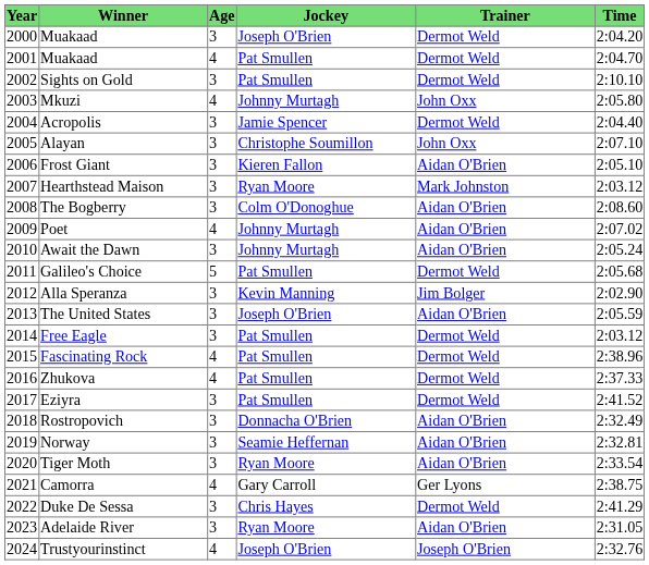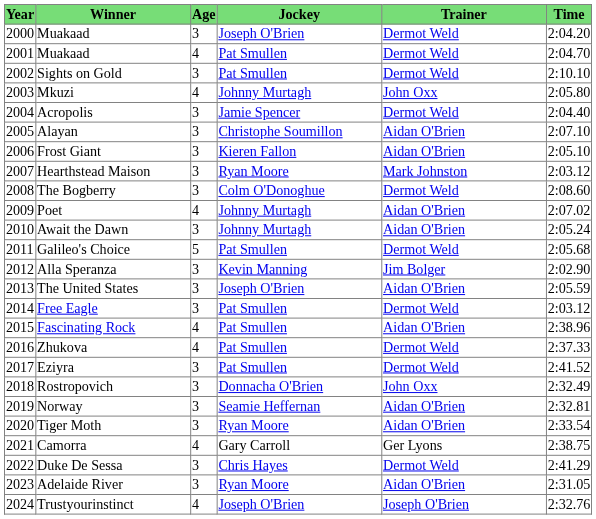 <table class = "sortable" | border="1" style="border-collapse: collapse; font-size:90%">
 <tr bgcolor="#77dd77" align="center">
 <th>Year</th>
 <th>Winner</th>
 <th>Age</th>
 <th>Jockey</th>
 <th>Trainer</th>
 <th>Time</th>
 </tr>
 <tr>
 <td>2000</td>
 <td>Muakaad</td>
 <td>3</td>
 <td><a href='#'>Joseph O'Brien</a></td>
 <td><a href='#'>Dermot Weld</a></td>
 <td>2:04.20</td>
 </tr>
 <tr>
 <td>2001</td>
 <td width=155px>Muakaad</td>
 <td>4</td>
 <td width=165px><a href='#'>Pat Smullen</a></td>
 <td width=165px><a href='#'>Dermot Weld</a></td>
 <td>2:04.70</td>
 </tr>
 <tr>
 <td>2002</td>
 <td>Sights on Gold</td>
 <td>3</td>
 <td><a href='#'>Pat Smullen</a></td>
 <td><a href='#'>Dermot Weld</a></td>
 <td>2:10.10</td>
 </tr>
 <tr>
 <td>2003</td>
 <td>Mkuzi</td>
 <td>4</td>
 <td><a href='#'>Johnny Murtagh</a></td>
 <td><a href='#'>John Oxx</a></td>
 <td>2:05.80</td>
 </tr>
 <tr>
 <td>2004</td>
 <td>Acropolis</td>
 <td>3</td>
 <td><a href='#'>Jamie Spencer</a></td>
 <td><a href='#'>Dermot Weld</a></td>
 <td>2:04.40</td>
 </tr>
 <tr>
 <td>2005</td>
 <td>Alayan</td>
 <td>3</td>
 <td><a href='#'>Christophe Soumillon</a></td>
-<td><a href='#'>John Oxx</a></td>
+<td><a href='#'>Aidan O'Brien</a></td>
 <td>2:07.10</td>
 </tr>
 <tr>
 <td>2006</td>
 <td>Frost Giant</td>
 <td>3</td>
 <td><a href='#'>Kieren Fallon</a></td>
 <td><a href='#'>Aidan O'Brien</a></td>
 <td>2:05.10</td>
 </tr>
 <tr>
 <td>2007</td>
 <td>Hearthstead Maison</td>
 <td>3</td>
 <td><a href='#'>Ryan Moore</a></td>
 <td><a href='#'>Mark Johnston</a></td>
 <td>2:03.12</td>
 </tr>
 <tr>
 <td>2008</td>
 <td>The Bogberry</td>
 <td>3</td>
 <td><a href='#'>Colm O'Donoghue</a></td>
-<td><a href='#'>Aidan O'Brien</a></td>
+<td><a href='#'>Dermot Weld</a></td>
 <td>2:08.60</td>
 </tr>
 <tr>
 <td>2009</td>
 <td>Poet</td>
 <td>4</td>
 <td><a href='#'>Johnny Murtagh</a></td>
 <td><a href='#'>Aidan O'Brien</a></td>
 <td>2:07.02</td>
 </tr>
 <tr>
 <td>2010</td>
 <td>Await the Dawn</td>
 <td>3</td>
 <td><a href='#'>Johnny Murtagh</a></td>
 <td><a href='#'>Aidan O'Brien</a></td>
 <td>2:05.24</td>
 </tr>
 <tr>
 <td>2011</td>
 <td>Galileo's Choice</td>
 <td>5</td>
 <td><a href='#'>Pat Smullen</a></td>
 <td><a href='#'>Dermot Weld</a></td>
 <td>2:05.68</td>
 </tr>
 <tr>
 <td>2012</td>
 <td>Alla Speranza</td>
 <td>3</td>
 <td><a href='#'>Kevin Manning</a></td>
 <td><a href='#'>Jim Bolger</a></td>
 <td>2:02.90</td>
 </tr>
 <tr>
 <td>2013</td>
 <td>The United States</td>
 <td>3</td>
 <td><a href='#'>Joseph O'Brien</a></td>
 <td><a href='#'>Aidan O'Brien</a></td>
 <td>2:05.59</td>
 </tr>
 <tr>
 <td>2014</td>
 <td><a href='#'>Free Eagle</a></td>
 <td>3</td>
 <td><a href='#'>Pat Smullen</a></td>
 <td><a href='#'>Dermot Weld</a></td>
 <td>2:03.12</td>
 </tr>
 <tr>
 <td>2015</td>
 <td><a href='#'>Fascinating Rock</a></td>
 <td>4</td>
 <td><a href='#'>Pat Smullen</a></td>
-<td><a href='#'>Dermot Weld</a></td>
+<td><a href='#'>Aidan O'Brien</a></td>
 <td>2:38.96</td>
 </tr>
 <tr>
 <td>2016</td>
 <td>Zhukova</td>
 <td>4</td>
 <td><a href='#'>Pat Smullen</a></td>
 <td><a href='#'>Dermot Weld</a></td>
 <td>2:37.33</td>
 </tr>
 <tr>
 <td>2017</td>
 <td>Eziyra</td>
 <td>3</td>
 <td><a href='#'>Pat Smullen</a></td>
 <td><a href='#'>Dermot Weld</a></td>
 <td>2:41.52</td>
 </tr>
 <tr>
 <td>2018</td>
 <td>Rostropovich</td>
 <td>3</td>
 <td><a href='#'>Donnacha O'Brien</a></td>
-<td><a href='#'>Aidan O'Brien</a></td>
+<td><a href='#'>John Oxx</a></td>
 <td>2:32.49</td>
 </tr>
 <tr>
 <td>2019</td>
 <td>Norway</td>
 <td>3</td>
 <td><a href='#'>Seamie Heffernan</a></td>
 <td><a href='#'>Aidan O'Brien</a></td>
 <td>2:32.81</td>
 </tr>
 <tr>
 <td>2020</td>
 <td>Tiger Moth</td>
 <td>3</td>
 <td><a href='#'>Ryan Moore</a></td>
 <td><a href='#'>Aidan O'Brien</a></td>
 <td>2:33.54</td>
 </tr>
 <tr>
 <td>2021</td>
 <td>Camorra</td>
 <td>4</td>
 <td>Gary Carroll</td>
 <td>Ger Lyons</td>
 <td>2:38.75</td>
 </tr>
 <tr>
 <td>2022</td>
 <td>Duke De Sessa</td>
 <td>3</td>
 <td><a href='#'>Chris Hayes</a></td>
 <td><a href='#'>Dermot Weld</a></td>
 <td>2:41.29</td>
 </tr>
 <tr>
 <td>2023</td>
 <td>Adelaide River</td>
 <td>3</td>
 <td><a href='#'>Ryan Moore</a></td>
 <td><a href='#'>Aidan O'Brien</a></td>
 <td>2:31.05</td>
 </tr>
 <tr>
 <td>2024</td>
 <td>Trustyourinstinct</td>
 <td>4</td>
 <td><a href='#'>Joseph O'Brien</a></td>
 <td><a href='#'>Joseph O'Brien</a></td>
 <td>2:32.76</td>
 </tr>
 </table>
